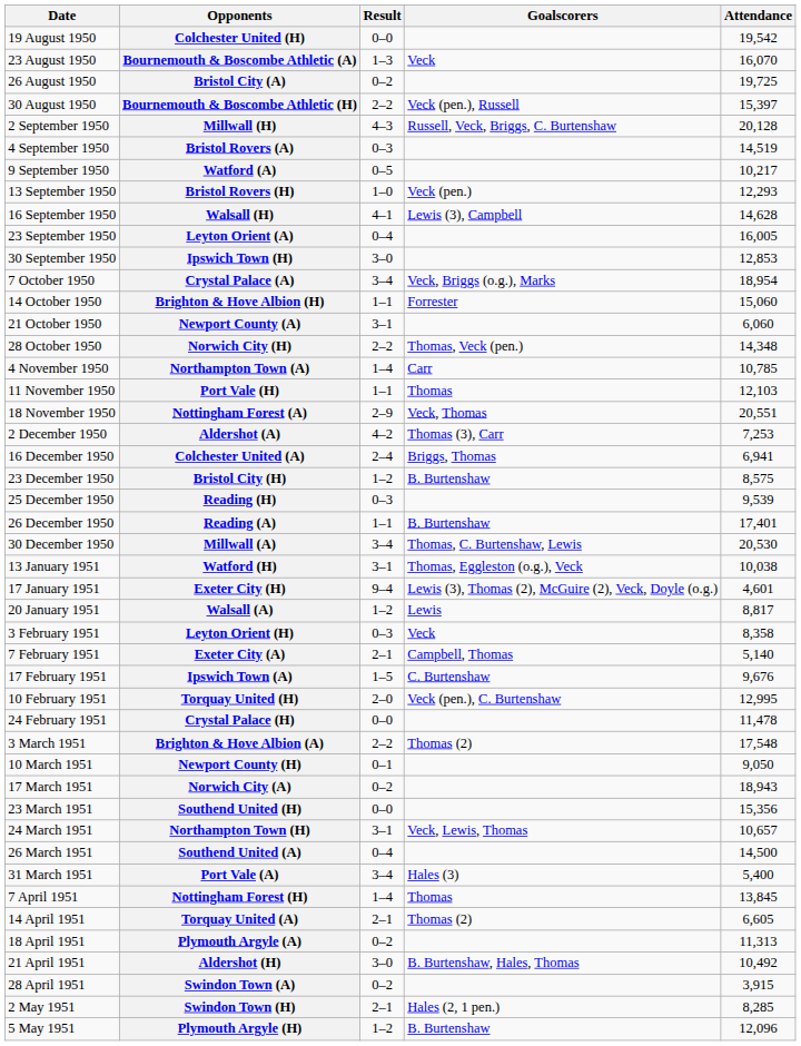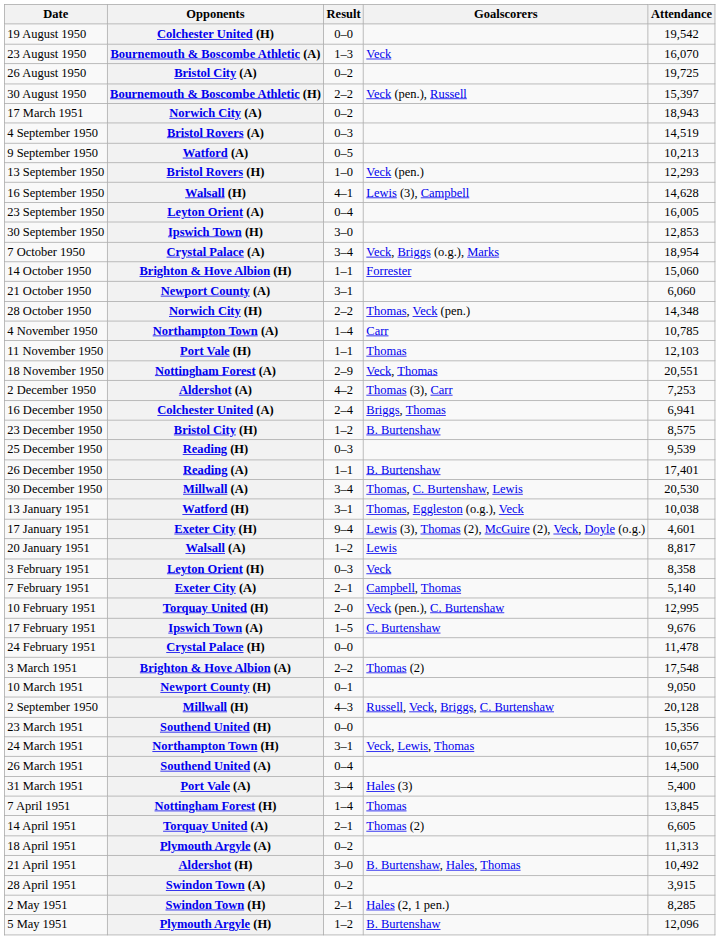 <table class="wikitable plainrowheaders sortable">
 <tr>
 <th scope=col>Date</th>
 <th scope=col>Opponents</th>
 <th scope=col>Result</th>
 <th scope=col class=unsortable>Goalscorers</th>
 <th scope=col>Attendance</th>
 </tr>
 <tr>
 <td>19 August 1950</td>
 <th scope=row><a href='#'>Colchester United</a> (H)</th>
 <td align=center>0–0</td>
 <td></td>
 <td align=center>19,542</td>
 </tr>
 <tr>
 <td>23 August 1950</td>
 <th scope=row><a href='#'>Bournemouth & Boscombe Athletic</a> (A)</th>
 <td align=center>1–3</td>
 <td><a href='#'>Veck</a></td>
 <td align=center>16,070</td>
 </tr>
 <tr>
 <td>26 August 1950</td>
 <th scope=row><a href='#'>Bristol City</a> (A)</th>
 <td align=center>0–2</td>
 <td></td>
 <td align=center>19,725</td>
 </tr>
 <tr>
 <td>30 August 1950</td>
 <th scope=row><a href='#'>Bournemouth & Boscombe Athletic</a> (H)</th>
 <td align=center>2–2</td>
 <td><a href='#'>Veck</a> (pen.), <a href='#'>Russell</a></td>
 <td align=center>15,397</td>
 </tr>
 <tr>
-<td>2 September 1950</td>
-<th scope=row><a href='#'>Millwall</a> (H)</th>
-<td align=center>4–3</td>
-<td><a href='#'>Russell</a>, <a href='#'>Veck</a>, <a href='#'>Briggs</a>, <a href='#'>C. Burtenshaw</a></td>
-<td align=center>20,128</td>
+<td>17 March 1951</td>
+<th scope=row><a href='#'>Norwich City</a> (A)</th>
+<td align=center>0–2</td>
+<td></td>
+<td align=center>18,943</td>
 </tr>
 <tr>
 <td>4 September 1950</td>
 <th scope=row><a href='#'>Bristol Rovers</a> (A)</th>
 <td align=center>0–3</td>
 <td></td>
 <td align=center>14,519</td>
 </tr>
 <tr>
 <td>9 September 1950</td>
 <th scope=row><a href='#'>Watford</a> (A)</th>
 <td align=center>0–5</td>
 <td></td>
-<td align=center>10,217</td>
+<td align=center>10,213</td>
 </tr>
 <tr>
 <td>13 September 1950</td>
 <th scope=row><a href='#'>Bristol Rovers</a> (H)</th>
 <td align=center>1–0</td>
 <td><a href='#'>Veck</a> (pen.)</td>
 <td align=center>12,293</td>
 </tr>
 <tr>
 <td>16 September 1950</td>
 <th scope=row><a href='#'>Walsall</a> (H)</th>
 <td align=center>4–1</td>
 <td><a href='#'>Lewis</a> (3), <a href='#'>Campbell</a></td>
 <td align=center>14,628</td>
 </tr>
 <tr>
 <td>23 September 1950</td>
 <th scope=row><a href='#'>Leyton Orient</a> (A)</th>
 <td align=center>0–4</td>
 <td></td>
 <td align=center>16,005</td>
 </tr>
 <tr>
 <td>30 September 1950</td>
 <th scope=row><a href='#'>Ipswich Town</a> (H)</th>
 <td align=center>3–0</td>
 <td></td>
 <td align=center>12,853</td>
 </tr>
 <tr>
 <td>7 October 1950</td>
 <th scope=row><a href='#'>Crystal Palace</a> (A)</th>
 <td align=center>3–4</td>
 <td><a href='#'>Veck</a>, <a href='#'>Briggs</a> (o.g.), <a href='#'>Marks</a></td>
 <td align=center>18,954</td>
 </tr>
 <tr>
 <td>14 October 1950</td>
 <th scope=row><a href='#'>Brighton & Hove Albion</a> (H)</th>
 <td align=center>1–1</td>
 <td><a href='#'>Forrester</a></td>
 <td align=center>15,060</td>
 </tr>
 <tr>
 <td>21 October 1950</td>
 <th scope=row><a href='#'>Newport County</a> (A)</th>
 <td align=center>3–1</td>
 <td></td>
 <td align=center>6,060</td>
 </tr>
 <tr>
 <td>28 October 1950</td>
 <th scope=row><a href='#'>Norwich City</a> (H)</th>
 <td align=center>2–2</td>
 <td><a href='#'>Thomas</a>, <a href='#'>Veck</a> (pen.)</td>
 <td align=center>14,348</td>
 </tr>
 <tr>
 <td>4 November 1950</td>
 <th scope=row><a href='#'>Northampton Town</a> (A)</th>
 <td align=center>1–4</td>
 <td><a href='#'>Carr</a></td>
 <td align=center>10,785</td>
 </tr>
 <tr>
 <td>11 November 1950</td>
 <th scope=row><a href='#'>Port Vale</a> (H)</th>
 <td align=center>1–1</td>
 <td><a href='#'>Thomas</a></td>
 <td align=center>12,103</td>
 </tr>
 <tr>
 <td>18 November 1950</td>
 <th scope=row><a href='#'>Nottingham Forest</a> (A)</th>
 <td align=center>2–9</td>
 <td><a href='#'>Veck</a>, <a href='#'>Thomas</a></td>
 <td align=center>20,551</td>
 </tr>
 <tr>
 <td>2 December 1950</td>
 <th scope=row><a href='#'>Aldershot</a> (A)</th>
 <td align=center>4–2</td>
 <td><a href='#'>Thomas</a> (3), <a href='#'>Carr</a></td>
 <td align=center>7,253</td>
 </tr>
 <tr>
 <td>16 December 1950</td>
 <th scope=row><a href='#'>Colchester United</a> (A)</th>
 <td align=center>2–4</td>
 <td><a href='#'>Briggs</a>, <a href='#'>Thomas</a></td>
 <td align=center>6,941</td>
 </tr>
 <tr>
 <td>23 December 1950</td>
 <th scope=row><a href='#'>Bristol City</a> (H)</th>
 <td align=center>1–2</td>
 <td><a href='#'>B. Burtenshaw</a></td>
 <td align=center>8,575</td>
 </tr>
 <tr>
 <td>25 December 1950</td>
 <th scope=row><a href='#'>Reading</a> (H)</th>
 <td align=center>0–3</td>
 <td></td>
 <td align=center>9,539</td>
 </tr>
 <tr>
 <td>26 December 1950</td>
 <th scope=row><a href='#'>Reading</a> (A)</th>
 <td align=center>1–1</td>
 <td><a href='#'>B. Burtenshaw</a></td>
 <td align=center>17,401</td>
 </tr>
 <tr>
 <td>30 December 1950</td>
 <th scope=row><a href='#'>Millwall</a> (A)</th>
 <td align=center>3–4</td>
 <td><a href='#'>Thomas</a>, <a href='#'>C. Burtenshaw</a>, <a href='#'>Lewis</a></td>
 <td align=center>20,530</td>
 </tr>
 <tr>
 <td>13 January 1951</td>
 <th scope=row><a href='#'>Watford</a> (H)</th>
 <td align=center>3–1</td>
 <td><a href='#'>Thomas</a>, <a href='#'>Eggleston</a> (o.g.), <a href='#'>Veck</a></td>
 <td align=center>10,038</td>
 </tr>
 <tr>
 <td>17 January 1951</td>
 <th scope=row><a href='#'>Exeter City</a> (H)</th>
 <td align=center>9–4</td>
 <td><a href='#'>Lewis</a> (3), <a href='#'>Thomas</a> (2), <a href='#'>McGuire</a> (2), <a href='#'>Veck</a>, <a href='#'>Doyle</a> (o.g.)</td>
 <td align=center>4,601</td>
 </tr>
 <tr>
 <td>20 January 1951</td>
 <th scope=row><a href='#'>Walsall</a> (A)</th>
 <td align=center>1–2</td>
 <td><a href='#'>Lewis</a></td>
 <td align=center>8,817</td>
 </tr>
 <tr>
 <td>3 February 1951</td>
 <th scope=row><a href='#'>Leyton Orient</a> (H)</th>
 <td align=center>0–3</td>
 <td><a href='#'>Veck</a></td>
 <td align=center>8,358</td>
 </tr>
 <tr>
 <td>7 February 1951</td>
 <th scope=row><a href='#'>Exeter City</a> (A)</th>
 <td align=center>2–1</td>
 <td><a href='#'>Campbell</a>, <a href='#'>Thomas</a></td>
 <td align=center>5,140</td>
 </tr>
 <tr>
+<td>10 February 1951</td>
+<th scope=row><a href='#'>Torquay United</a> (H)</th>
+<td align=center>2–0</td>
+<td><a href='#'>Veck</a> (pen.), <a href='#'>C. Burtenshaw</a></td>
+<td align=center>12,995</td>
+</tr>
+<tr>
 <td>17 February 1951</td>
 <th scope=row><a href='#'>Ipswich Town</a> (A)</th>
 <td align=center>1–5</td>
 <td><a href='#'>C. Burtenshaw</a></td>
 <td align=center>9,676</td>
-</tr>
-<tr>
-<td>10 February 1951</td>
-<th scope=row><a href='#'>Torquay United</a> (H)</th>
-<td align=center>2–0</td>
-<td><a href='#'>Veck</a> (pen.), <a href='#'>C. Burtenshaw</a></td>
-<td align=center>12,995</td>
 </tr>
 <tr>
 <td>24 February 1951</td>
 <th scope=row><a href='#'>Crystal Palace</a> (H)</th>
 <td align=center>0–0</td>
 <td></td>
 <td align=center>11,478</td>
 </tr>
 <tr>
 <td>3 March 1951</td>
 <th scope=row><a href='#'>Brighton & Hove Albion</a> (A)</th>
 <td align=center>2–2</td>
 <td><a href='#'>Thomas</a> (2)</td>
 <td align=center>17,548</td>
 </tr>
 <tr>
 <td>10 March 1951</td>
 <th scope=row><a href='#'>Newport County</a> (H)</th>
 <td align=center>0–1</td>
 <td></td>
 <td align=center>9,050</td>
 </tr>
 <tr>
-<td>17 March 1951</td>
-<th scope=row><a href='#'>Norwich City</a> (A)</th>
-<td align=center>0–2</td>
-<td></td>
-<td align=center>18,943</td>
+<td>2 September 1950</td>
+<th scope=row><a href='#'>Millwall</a> (H)</th>
+<td align=center>4–3</td>
+<td><a href='#'>Russell</a>, <a href='#'>Veck</a>, <a href='#'>Briggs</a>, <a href='#'>C. Burtenshaw</a></td>
+<td align=center>20,128</td>
 </tr>
 <tr>
 <td>23 March 1951</td>
 <th scope=row><a href='#'>Southend United</a> (H)</th>
 <td align=center>0–0</td>
 <td></td>
 <td align=center>15,356</td>
 </tr>
 <tr>
 <td>24 March 1951</td>
 <th scope=row><a href='#'>Northampton Town</a> (H)</th>
 <td align=center>3–1</td>
 <td><a href='#'>Veck</a>, <a href='#'>Lewis</a>, <a href='#'>Thomas</a></td>
 <td align=center>10,657</td>
 </tr>
 <tr>
 <td>26 March 1951</td>
 <th scope=row><a href='#'>Southend United</a> (A)</th>
 <td align=center>0–4</td>
 <td></td>
 <td align=center>14,500</td>
 </tr>
 <tr>
 <td>31 March 1951</td>
 <th scope=row><a href='#'>Port Vale</a> (A)</th>
 <td align=center>3–4</td>
 <td><a href='#'>Hales</a> (3)</td>
 <td align=center>5,400</td>
 </tr>
 <tr>
 <td>7 April 1951</td>
 <th scope=row><a href='#'>Nottingham Forest</a> (H)</th>
 <td align=center>1–4</td>
 <td><a href='#'>Thomas</a></td>
 <td align=center>13,845</td>
 </tr>
 <tr>
 <td>14 April 1951</td>
 <th scope=row><a href='#'>Torquay United</a> (A)</th>
 <td align=center>2–1</td>
 <td><a href='#'>Thomas</a> (2)</td>
 <td align=center>6,605</td>
 </tr>
 <tr>
 <td>18 April 1951</td>
 <th scope=row><a href='#'>Plymouth Argyle</a> (A)</th>
 <td align=center>0–2</td>
 <td></td>
 <td align=center>11,313</td>
 </tr>
 <tr>
 <td>21 April 1951</td>
 <th scope=row><a href='#'>Aldershot</a> (H)</th>
 <td align=center>3–0</td>
 <td><a href='#'>B. Burtenshaw</a>, <a href='#'>Hales</a>, <a href='#'>Thomas</a></td>
 <td align=center>10,492</td>
 </tr>
 <tr>
 <td>28 April 1951</td>
 <th scope=row><a href='#'>Swindon Town</a> (A)</th>
 <td align=center>0–2</td>
 <td></td>
 <td align=center>3,915</td>
 </tr>
 <tr>
 <td>2 May 1951</td>
 <th scope=row><a href='#'>Swindon Town</a> (H)</th>
 <td align=center>2–1</td>
 <td><a href='#'>Hales</a> (2, 1 pen.)</td>
 <td align=center>8,285</td>
 </tr>
 <tr>
 <td>5 May 1951</td>
 <th scope=row><a href='#'>Plymouth Argyle</a> (H)</th>
 <td align=center>1–2</td>
 <td><a href='#'>B. Burtenshaw</a></td>
 <td align=center>12,096</td>
 </tr>
 </table>
